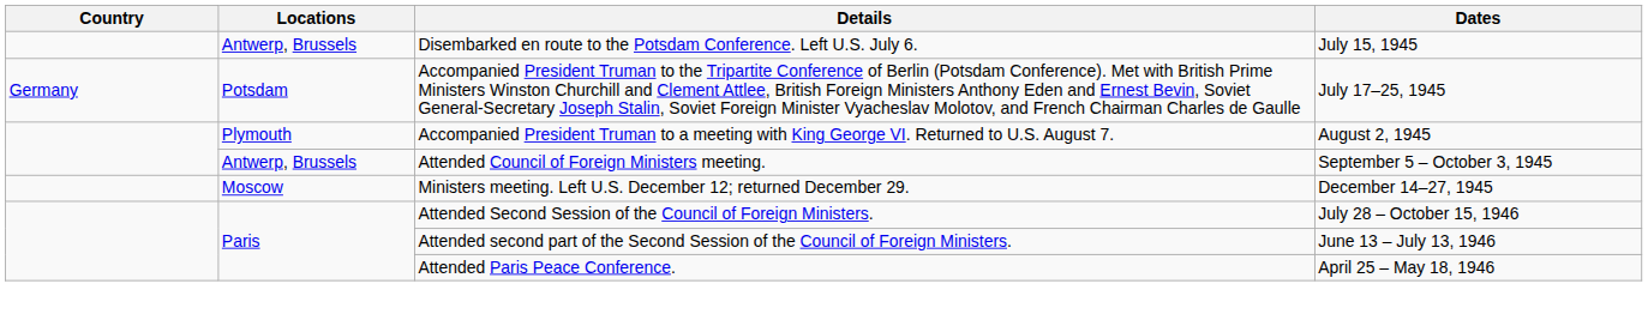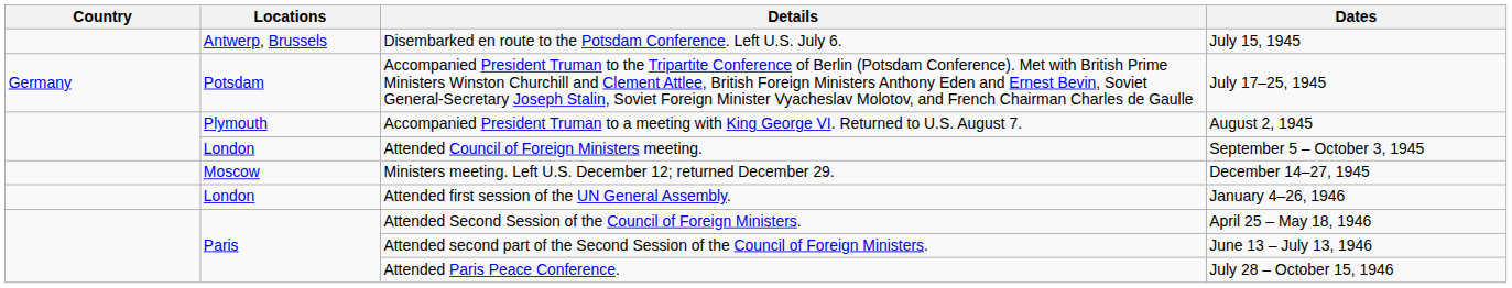 <table class="wikitable sortable">
 <tr>
 <th style="width: 13%;">Country</th>
 <th style="width: 12%;">Locations</th>
 <th style="width: 55%;">Details</th>
 <th style="width: 20%;">Dates</th>
 </tr>
 <tr>
 <td></td>
 <td><a href='#'>Antwerp</a>, <a href='#'>Brussels</a></td>
 <td>Disembarked en route to the <a href='#'>Potsdam Conference</a>. Left U.S. July 6.</td>
 <td>July 15, 1945</td>
 </tr>
 <tr>
 <td> <a href='#'>Germany</a></td>
 <td><a href='#'>Potsdam</a></td>
 <td>Accompanied <a href='#'>President Truman</a> to the <a href='#'>Tripartite Conference</a> of Berlin (Potsdam Conference). Met with British Prime Ministers Winston Churchill and <a href='#'>Clement Attlee</a>, British Foreign Ministers Anthony Eden and <a href='#'>Ernest Bevin</a>, Soviet General-Secretary <a href='#'>Joseph Stalin</a>, Soviet Foreign Minister Vyacheslav Molotov, and French Chairman Charles de Gaulle</td>
 <td>July 17–25, 1945</td>
 </tr>
 <tr>
 <td rowspan=2></td>
 <td><a href='#'>Plymouth</a></td>
 <td>Accompanied <a href='#'>President Truman</a> to a meeting with <a href='#'>King George VI</a>. Returned to U.S. August 7.</td>
 <td>August 2, 1945</td>
 </tr>
 <tr>
-<td><a href='#'>Antwerp</a>, <a href='#'>Brussels</a></td>
+<td><a href='#'>London</a></td>
 <td>Attended <a href='#'>Council of Foreign Ministers</a> meeting.</td>
 <td>September 5 – October 3, 1945</td>
 </tr>
 <tr>
 <td></td>
 <td><a href='#'>Moscow</a></td>
 <td>Ministers meeting. Left U.S. December 12; returned December 29.</td>
 <td>December 14–27, 1945</td>
 </tr>
 <tr>
+<td></td>
+<td><a href='#'>London</a></td>
+<td>Attended first session of the <a href='#'>UN General Assembly</a>.</td>
+<td>January 4–26, 1946</td>
+</tr>
+<tr>
 <td rowspan=3></td>
 <td rowspan=3><a href='#'>Paris</a></td>
 <td>Attended Second Session of the <a href='#'>Council of Foreign Ministers</a>.</td>
-<td>July 28 – October 15, 1946</td>
+<td>April 25 – May 18, 1946</td>
 </tr>
 <tr>
 <td>Attended second part of the Second Session of the <a href='#'>Council of Foreign Ministers</a>.</td>
 <td>June 13 – July 13, 1946</td>
 </tr>
 <tr>
 <td>Attended <a href='#'>Paris Peace Conference</a>.</td>
-<td>April 25 – May 18, 1946</td>
+<td>July 28 – October 15, 1946</td>
 </tr>
 </table>
